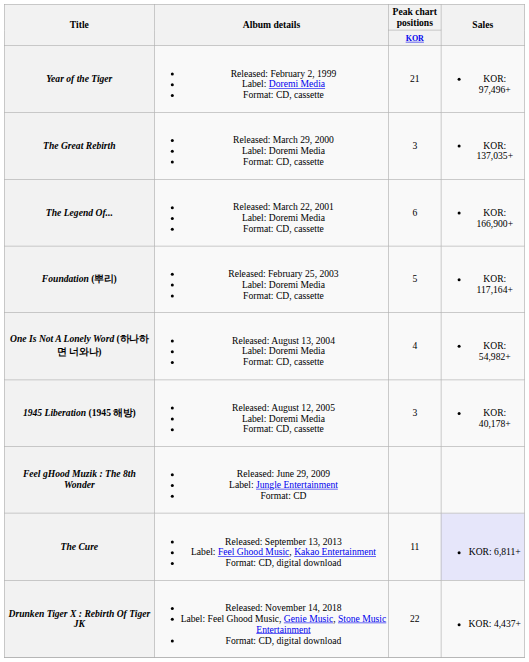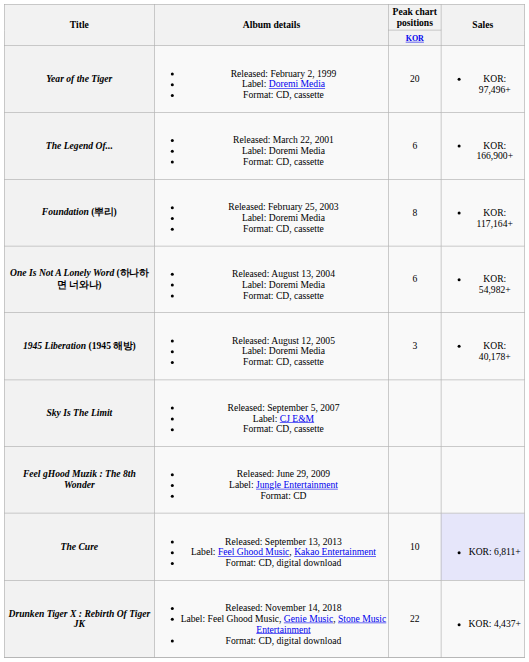 <table class="wikitable plainrowheaders" style="text-align:center;">
 <tr>
 <th scope="col" rowspan="2">Title</th>
 <th rowspan="2" scope="col">Album details</th>
 <th scope="col" colspan="1" style="width:5em;">Peak chart positions</th>
 <th rowspan="2" scope="col">Sales</th>
 </tr>
 <tr>
 <th><small><a href='#'>KOR</a></small><br></th>
 </tr>
 <tr>
 <th scope="row"><em>Year of the Tiger</em></th>
 <td><br><ul><li>Released: February 2, 1999</li><li>Label: <a href='#'>Doremi Media</a></li><li>Format: CD, cassette</li></ul></td>
-<td>21</td>
+<td>20</td>
 <td><br><ul><li>KOR: 97,496+</li></ul></td>
-</tr>
-<tr>
-<th scope="row"><em>The Great Rebirth</em></th>
-<td><br><ul><li>Released: March 29, 2000</li><li>Label: Doremi Media</li><li>Format: CD, cassette</li></ul></td>
-<td>3</td>
-<td><br><ul><li>KOR: 137,035+</li></ul></td>
 </tr>
 <tr>
 <th scope="row"><em>The Legend Of...</em></th>
 <td><br><ul><li>Released: March 22, 2001</li><li>Label: Doremi Media</li><li>Format: CD, cassette</li></ul></td>
 <td>6</td>
 <td><br><ul><li>KOR: 166,900+</li></ul></td>
 </tr>
 <tr>
 <th scope="row"><em>Foundation</em> (뿌리)</th>
 <td><br><ul><li>Released: February 25, 2003</li><li>Label: Doremi Media</li><li>Format: CD, cassette</li></ul></td>
-<td>5</td>
+<td>8</td>
 <td><br><ul><li>KOR: 117,164+</li></ul></td>
 </tr>
 <tr>
 <th scope="row"><em>One Is Not A Lonely Word</em> (하나하면 너와나)</th>
 <td><br><ul><li>Released: August 13, 2004</li><li>Label: Doremi Media</li><li>Format: CD, cassette</li></ul></td>
-<td>4</td>
+<td>6</td>
 <td><br><ul><li>KOR: 54,982+</li></ul></td>
 </tr>
 <tr>
 <th scope="row"><em>1945 Liberation</em> (1945 해방)</th>
 <td><br><ul><li>Released: August 12, 2005</li><li>Label: Doremi Media</li><li>Format: CD, cassette</li></ul></td>
 <td>3</td>
 <td><br><ul><li>KOR: 40,178+</li></ul></td>
+</tr>
+<tr>
+<th scope="row"><em>Sky Is The Limit</em></th>
+<td><br><ul><li>Released: September 5, 2007</li><li>Label: <a href='#'>CJ E&M</a></li><li>Format: CD, cassette</li></ul></td>
+<td></td>
+<td></td>
 </tr>
 <tr>
 <th scope="row"><em>Feel gHood Muzik : The 8th Wonder</em></th>
 <td><br><ul><li>Released: June 29, 2009</li><li>Label: <a href='#'>Jungle Entertainment</a></li><li>Format: CD</li></ul></td>
 <td></td>
 <td></td>
 </tr>
 <tr>
 <th scope="row"><em>The Cure</em><br></th>
 <td><br><ul><li>Released: September 13, 2013</li><li>Label: <a href='#'>Feel Ghood Music</a>, <a href='#'>Kakao Entertainment</a></li><li>Format: CD, digital download</li></ul></td>
-<td>11</td>
+<td>10</td>
 <td style="background: lavender;"><br><ul><li>KOR: 6,811+</li></ul></td>
 </tr>
 <tr>
 <th scope="row"><em>Drunken Tiger X : Rebirth Of Tiger JK</em></th>
 <td><br><ul><li>Released: November 14, 2018</li><li>Label: Feel Ghood Music, <a href='#'>Genie Music</a>, <a href='#'>Stone Music Entertainment</a></li><li>Format: CD, digital download</li></ul></td>
 <td>22</td>
 <td><br><ul><li>KOR: 4,437+</li></ul></td>
 </tr>
 <tr>
 </tr>
 </table>
